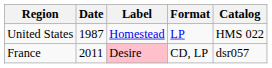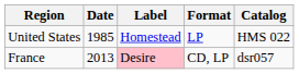 <table class="wikitable">
 <tr>
 <th>Region</th>
 <th>Date</th>
 <th>Label</th>
 <th>Format</th>
 <th>Catalog</th>
 </tr>
 <tr>
 <td>United States</td>
-<td>1987</td>
+<td>1985</td>
 <td><a href='#'>Homestead</a></td>
 <td><a href='#'>LP</a></td>
 <td>HMS 022</td>
 </tr>
 <tr>
 <td>France</td>
-<td>2011</td>
+<td>2013</td>
 <td style="background: pink;">Desire</td>
 <td>CD, LP</td>
 <td>dsr057</td>
 </tr>
 </table>
